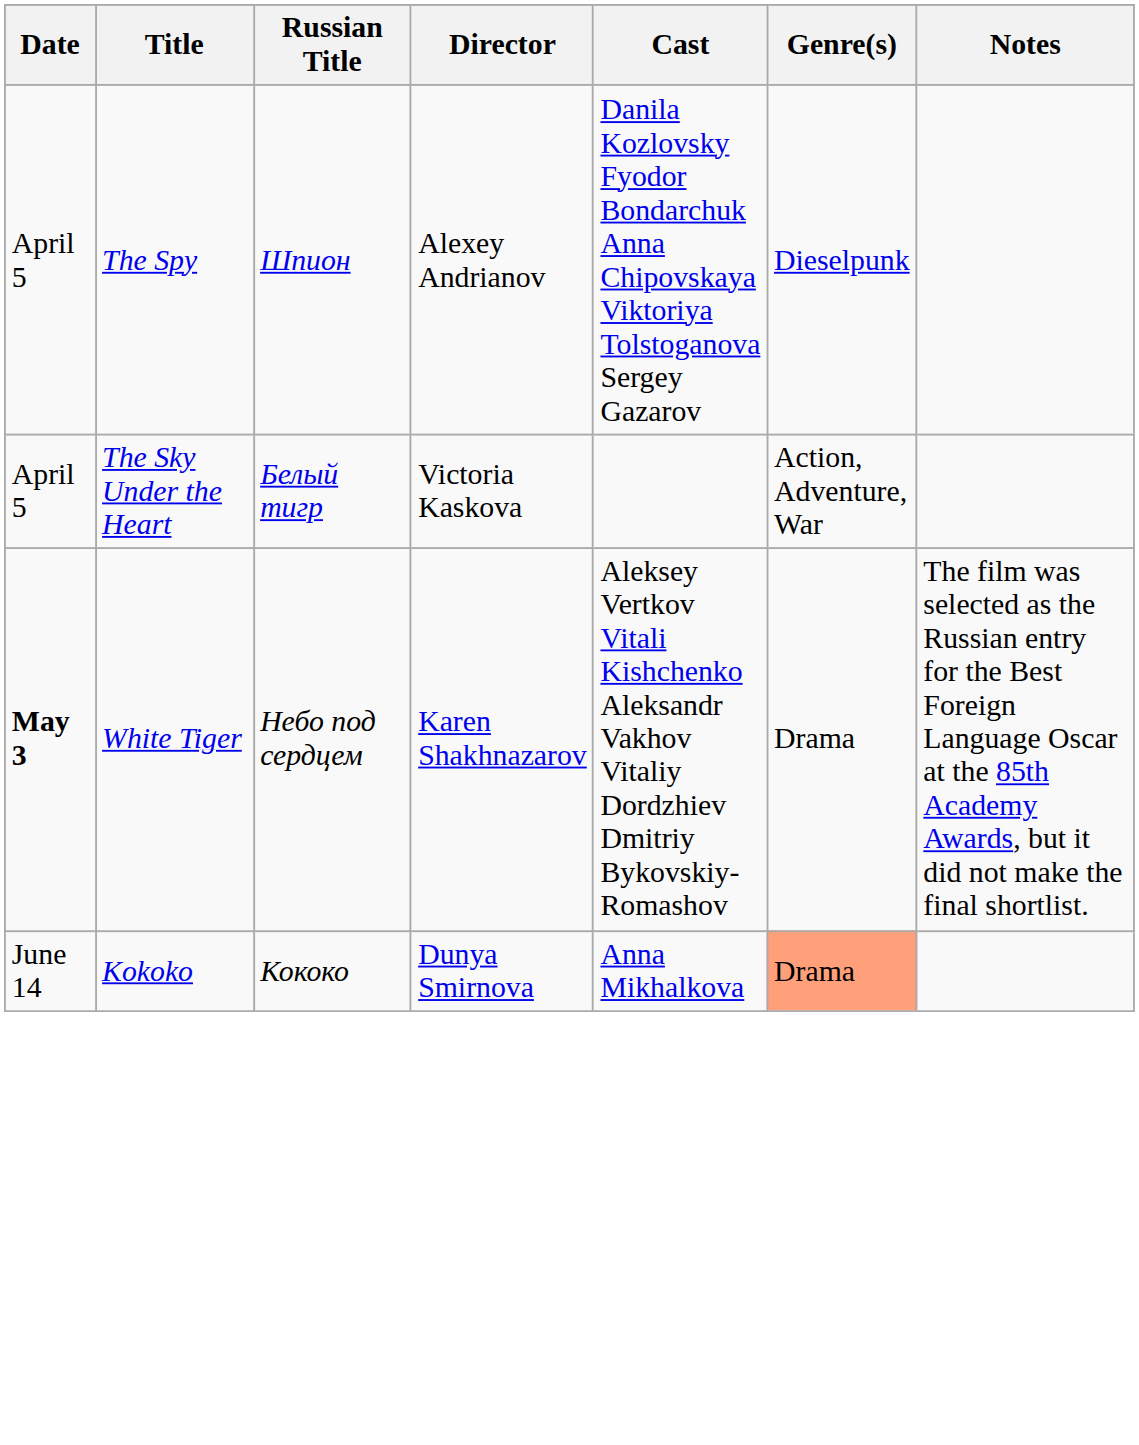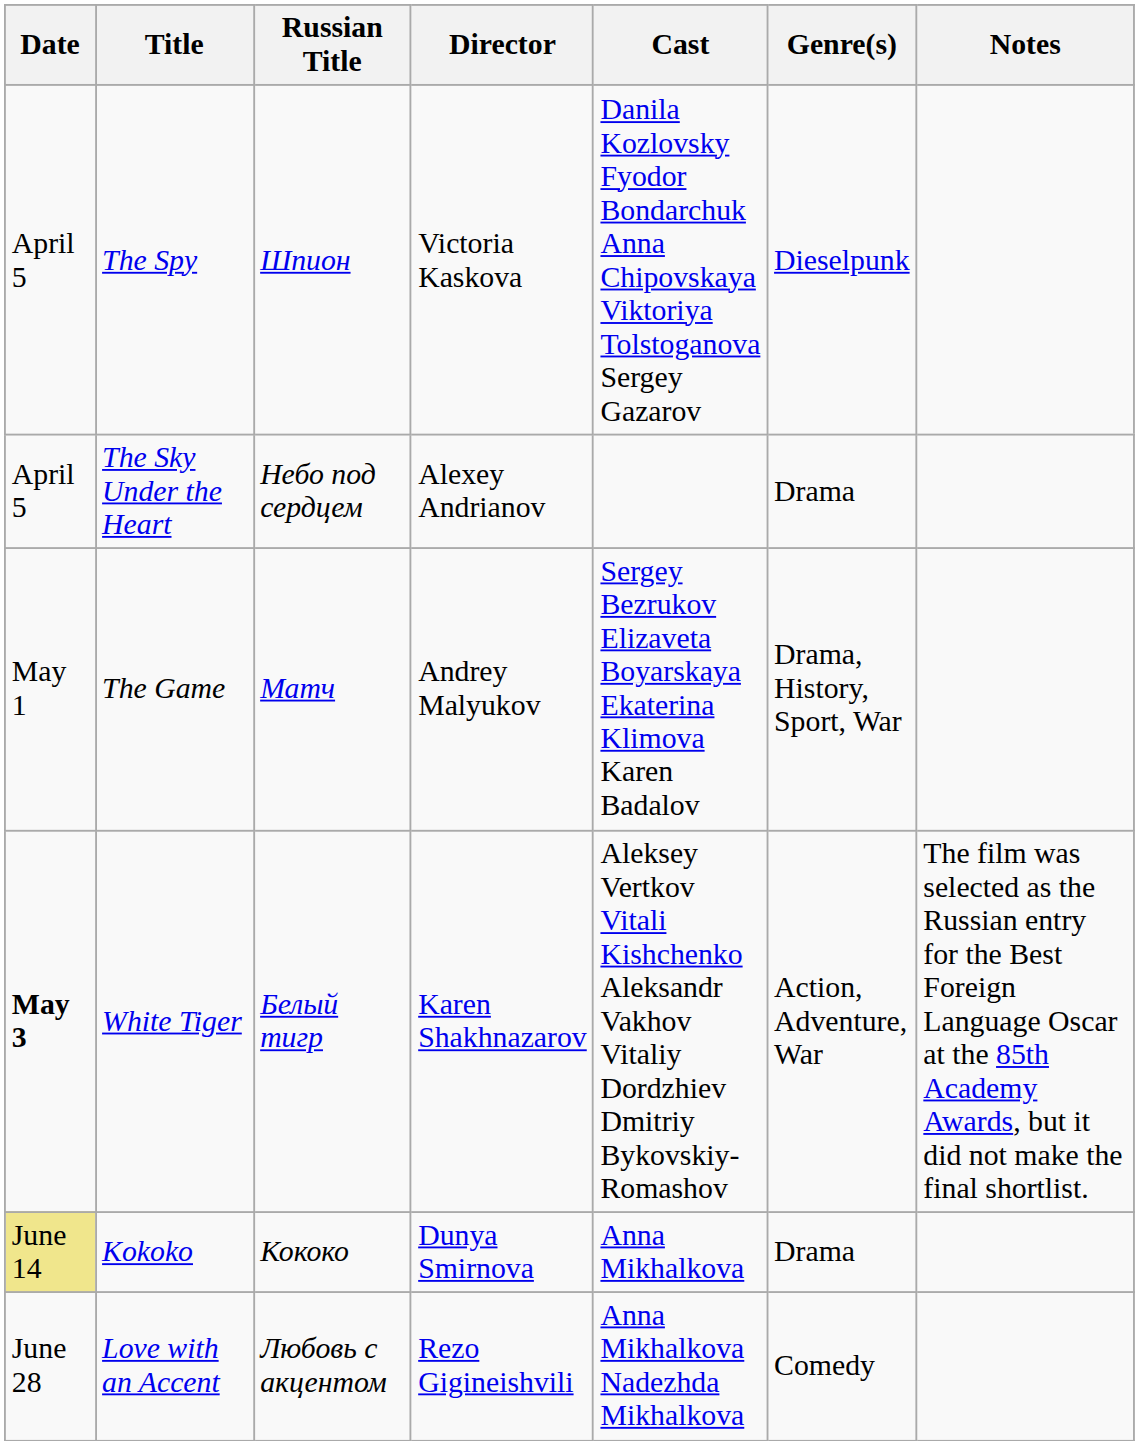 <table class="wikitable sortable">
 <tr>
 <th style="width:8%;">Date</th>
 <th style="width:14%;">Title</th>
 <th style="width:14%;">Russian Title</th>
 <th style="width:11%;">Director</th>
 <th style="width:14%;">Cast</th>
 <th style="width:11%;">Genre(s)</th>
 <th>Notes</th>
 </tr>
 <tr>
 <td>April 5</td>
 <td><em><a href='#'>The Spy</a></em></td>
 <td><em><a href='#'>Шпион</a></em></td>
-<td>Alexey Andrianov</td>
+<td>Victoria Kaskova</td>
 <td><a href='#'>Danila Kozlovsky</a><br> <a href='#'>Fyodor Bondarchuk</a><br> <a href='#'>Anna Chipovskaya</a><br> <a href='#'>Viktoriya Tolstoganova</a><br> Sergey Gazarov</td>
 <td><a href='#'>Dieselpunk</a></td>
 </tr>
 <tr>
 <td>April 5</td>
 <td><em><a href='#'>The Sky Under the Heart</a></em></td>
-<td><em><a href='#'>Белый тигр</a></em></td>
-<td>Victoria Kaskova</td>
+<td><em>Небо под сердцем</em></td>
+<td>Alexey Andrianov</td>
 <td></td>
-<td>Action, Adventure, War</td>
+<td>Drama</td>
+<td></td>
+</tr>
+<tr>
+<td>May 1</td>
+<td><em>The Game</em></td>
+<td><em><a href='#'>Матч</a></em></td>
+<td>Andrey Malyukov</td>
+<td><a href='#'>Sergey Bezrukov</a><br> <a href='#'>Elizaveta Boyarskaya</a><br> <a href='#'>Ekaterina Klimova</a><br> Karen Badalov</td>
+<td>Drama, History, Sport, War</td>
 <td></td>
 </tr>
 <tr>
 <td><strong>May 3</strong></td>
 <td><em><a href='#'>White Tiger</a></em></td>
-<td><em>Небо под сердцем</em></td>
+<td><em><a href='#'>Белый тигр</a></em></td>
 <td><a href='#'>Karen Shakhnazarov</a></td>
 <td>Aleksey Vertkov<br> <a href='#'>Vitali Kishchenko</a><br> Aleksandr Vakhov<br> Vitaliy Dordzhiev<br> Dmitriy Bykovskiy-Romashov</td>
-<td>Drama</td>
+<td>Action, Adventure, War</td>
 <td>The film was selected as the Russian entry for the Best Foreign Language Oscar at the <a href='#'>85th Academy Awards</a>, but it did not make the final shortlist.</td>
 </tr>
 <tr>
-<td>June 14</td>
+<td style="background: khaki;">June 14</td>
 <td><em><a href='#'>Kokoko</a></em></td>
 <td><em>Кококо</em></td>
 <td><a href='#'>Dunya Smirnova</a></td>
 <td><a href='#'>Anna Mikhalkova</a></td>
-<td style="background: lightsalmon;">Drama</td>
+<td>Drama</td>
+<td></td>
+</tr>
+<tr>
+<td>June 28</td>
+<td><em><a href='#'>Love with an Accent</a></em></td>
+<td><em>Любовь с акцентом</em></td>
+<td><a href='#'>Rezo Gigineishvili</a></td>
+<td><a href='#'>Anna Mikhalkova</a><br><a href='#'>Nadezhda Mikhalkova</a></td>
+<td>Comedy</td>
 <td></td>
 </tr>
 </table>
